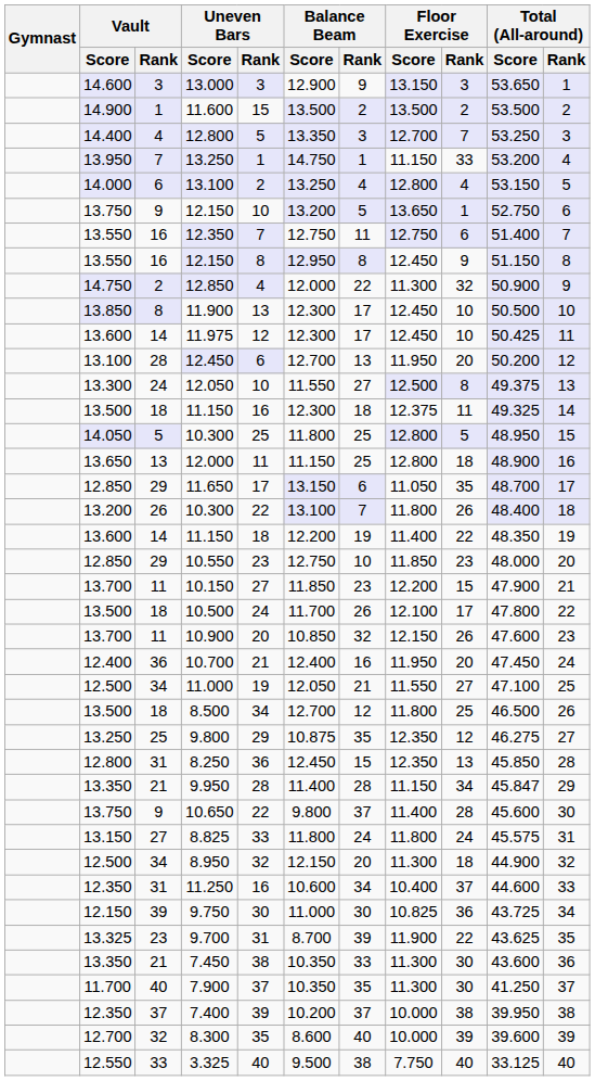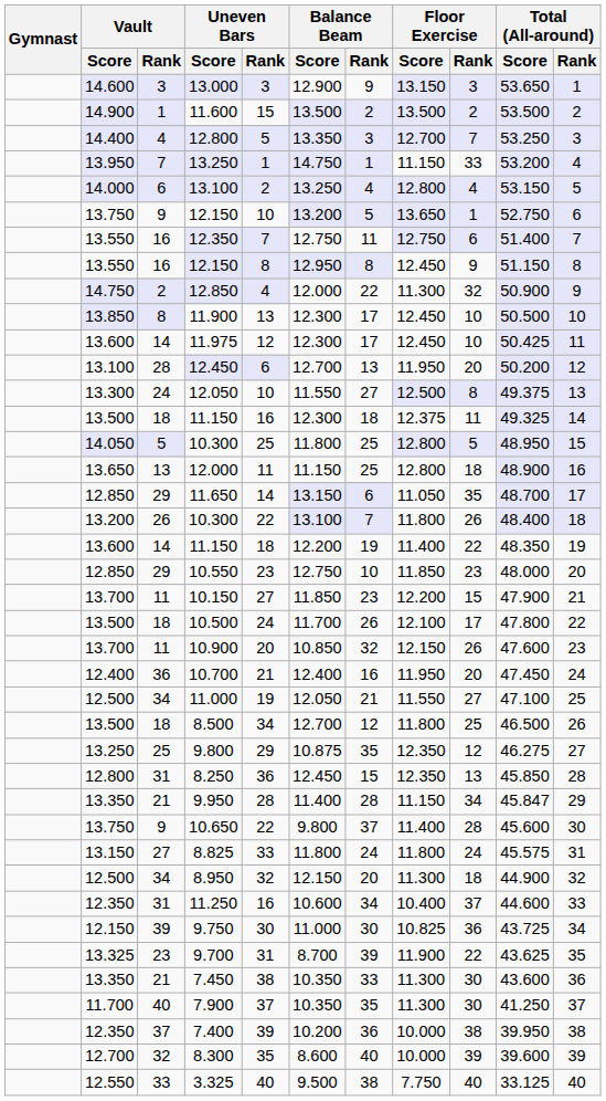 <table class="wikitable" style="text-align:center">
 <tr>
 <th rowspan=2>Gymnast</th>
 <th style="width:6em" colspan=2>Vault</th>
 <th style="width:6em" colspan=2>Uneven<br>Bars</th>
 <th style="width:6em" colspan=2>Balance<br>Beam</th>
 <th style="width:6em" colspan=2>Floor<br>Exercise</th>
 <th style="width:6em" colspan=2>Total<br>(All-around)</th>
 </tr>
 <tr>
 <th>Score</th>
 <th>Rank</th>
 <th>Score</th>
 <th>Rank</th>
 <th>Score</th>
 <th>Rank</th>
 <th>Score</th>
 <th>Rank</th>
 <th>Score</th>
 <th>Rank</th>
 </tr>
 <tr>
 <td align=left></td>
 <td bgcolor="lavender">14.600</td>
 <td bgcolor="lavender">3</td>
 <td bgcolor="lavender">13.000</td>
 <td bgcolor="lavender">3</td>
 <td>12.900</td>
 <td>9</td>
 <td bgcolor="lavender">13.150</td>
 <td bgcolor="lavender">3</td>
 <td bgcolor="lavender">53.650</td>
 <td bgcolor="lavender">1</td>
 </tr>
 <tr>
 <td align=left></td>
 <td bgcolor="lavender">14.900</td>
 <td bgcolor="lavender">1</td>
 <td>11.600</td>
 <td>15</td>
 <td bgcolor="lavender">13.500</td>
 <td bgcolor="lavender">2</td>
 <td bgcolor="lavender">13.500</td>
 <td bgcolor="lavender">2</td>
 <td bgcolor="lavender">53.500</td>
 <td bgcolor="lavender">2</td>
 </tr>
 <tr>
 <td align=left></td>
 <td bgcolor="lavender">14.400</td>
 <td bgcolor="lavender">4</td>
 <td bgcolor="lavender">12.800</td>
 <td bgcolor="lavender">5</td>
 <td bgcolor="lavender">13.350</td>
 <td bgcolor="lavender">3</td>
 <td bgcolor="lavender">12.700</td>
 <td bgcolor="lavender">7</td>
 <td bgcolor="lavender">53.250</td>
 <td bgcolor="lavender">3</td>
 </tr>
 <tr>
 <td align=left></td>
 <td bgcolor="lavender">13.950</td>
 <td bgcolor="lavender">7</td>
 <td bgcolor="lavender">13.250</td>
 <td bgcolor="lavender">1</td>
 <td bgcolor="lavender">14.750</td>
 <td bgcolor="lavender">1</td>
 <td>11.150</td>
 <td>33</td>
 <td bgcolor="lavender">53.200</td>
 <td bgcolor="lavender">4</td>
 </tr>
 <tr>
 <td align=left></td>
 <td bgcolor="lavender">14.000</td>
 <td bgcolor="lavender">6</td>
 <td bgcolor="lavender">13.100</td>
 <td bgcolor="lavender">2</td>
 <td bgcolor="lavender">13.250</td>
 <td bgcolor="lavender">4</td>
 <td bgcolor="lavender">12.800</td>
 <td bgcolor="lavender">4</td>
 <td bgcolor="lavender">53.150</td>
 <td bgcolor="lavender">5</td>
 </tr>
 <tr>
 <td align=left></td>
 <td>13.750</td>
 <td>9</td>
 <td>12.150</td>
 <td>10</td>
 <td bgcolor="lavender">13.200</td>
 <td bgcolor="lavender">5</td>
 <td bgcolor="lavender">13.650</td>
 <td bgcolor="lavender">1</td>
 <td bgcolor="lavender">52.750</td>
 <td bgcolor="lavender">6</td>
 </tr>
 <tr>
 <td align=left></td>
 <td>13.550</td>
 <td>16</td>
 <td bgcolor="lavender">12.350</td>
 <td bgcolor="lavender">7</td>
 <td>12.750</td>
 <td>11</td>
 <td bgcolor="lavender">12.750</td>
 <td bgcolor="lavender">6</td>
 <td bgcolor="lavender">51.400</td>
 <td bgcolor="lavender">7</td>
 </tr>
 <tr>
 <td align=left></td>
 <td>13.550</td>
 <td>16</td>
 <td bgcolor="lavender">12.150</td>
 <td bgcolor="lavender">8</td>
 <td bgcolor="lavender">12.950</td>
 <td bgcolor="lavender">8</td>
 <td>12.450</td>
 <td>9</td>
 <td bgcolor="lavender">51.150</td>
 <td bgcolor="lavender">8</td>
 </tr>
 <tr>
 <td align=left></td>
 <td bgcolor="lavender">14.750</td>
 <td bgcolor="lavender">2</td>
 <td bgcolor="lavender">12.850</td>
 <td bgcolor="lavender">4</td>
 <td>12.000</td>
 <td>22</td>
 <td>11.300</td>
 <td>32</td>
 <td bgcolor="lavender">50.900</td>
 <td bgcolor="lavender">9</td>
 </tr>
 <tr>
 <td align=left></td>
 <td bgcolor="lavender">13.850</td>
 <td bgcolor="lavender">8</td>
 <td>11.900</td>
 <td>13</td>
 <td>12.300</td>
 <td>17</td>
 <td>12.450</td>
 <td>10</td>
 <td bgcolor="lavender">50.500</td>
 <td bgcolor="lavender">10</td>
 </tr>
 <tr>
 <td align=left></td>
 <td>13.600</td>
 <td>14</td>
 <td>11.975</td>
 <td>12</td>
 <td>12.300</td>
 <td>17</td>
 <td>12.450</td>
 <td>10</td>
 <td bgcolor="lavender">50.425</td>
 <td bgcolor="lavender">11</td>
 </tr>
 <tr>
 <td align=left></td>
 <td>13.100</td>
 <td>28</td>
 <td bgcolor="lavender">12.450</td>
 <td bgcolor="lavender">6</td>
 <td>12.700</td>
 <td>13</td>
 <td>11.950</td>
 <td>20</td>
 <td bgcolor="lavender">50.200</td>
 <td bgcolor="lavender">12</td>
 </tr>
 <tr>
 <td align=left></td>
 <td>13.300</td>
 <td>24</td>
 <td>12.050</td>
 <td>10</td>
 <td>11.550</td>
 <td>27</td>
 <td bgcolor="lavender">12.500</td>
 <td bgcolor="lavender">8</td>
 <td bgcolor="lavender">49.375</td>
 <td bgcolor="lavender">13</td>
 </tr>
 <tr>
 <td align=left></td>
 <td>13.500</td>
 <td>18</td>
 <td>11.150</td>
 <td>16</td>
 <td>12.300</td>
 <td>18</td>
 <td>12.375</td>
 <td>11</td>
 <td bgcolor="lavender">49.325</td>
 <td bgcolor="lavender">14</td>
 </tr>
 <tr>
 <td align=left></td>
 <td bgcolor="lavender">14.050</td>
 <td bgcolor="lavender">5</td>
 <td>10.300</td>
 <td>25</td>
 <td>11.800</td>
 <td>25</td>
 <td bgcolor="lavender">12.800</td>
 <td bgcolor="lavender">5</td>
 <td bgcolor="lavender">48.950</td>
 <td bgcolor="lavender">15</td>
 </tr>
 <tr>
 <td align=left></td>
 <td>13.650</td>
 <td>13</td>
 <td>12.000</td>
 <td>11</td>
 <td>11.150</td>
 <td>25</td>
 <td>12.800</td>
 <td>18</td>
 <td bgcolor="lavender">48.900</td>
 <td bgcolor="lavender">16</td>
 </tr>
 <tr>
 <td align=left></td>
 <td>12.850</td>
 <td>29</td>
 <td>11.650</td>
-<td>17</td>
+<td>14</td>
 <td bgcolor="lavender">13.150</td>
 <td bgcolor="lavender">6</td>
 <td>11.050</td>
 <td>35</td>
 <td bgcolor="lavender">48.700</td>
 <td bgcolor="lavender">17</td>
 </tr>
 <tr>
 <td align=left></td>
 <td>13.200</td>
 <td>26</td>
 <td>10.300</td>
 <td>22</td>
 <td bgcolor="lavender">13.100</td>
 <td bgcolor="lavender">7</td>
 <td>11.800</td>
 <td>26</td>
 <td bgcolor="lavender">48.400</td>
 <td bgcolor="lavender">18</td>
 </tr>
 <tr>
 <td align=left></td>
 <td>13.600</td>
 <td>14</td>
 <td>11.150</td>
 <td>18</td>
 <td>12.200</td>
 <td>19</td>
 <td>11.400</td>
 <td>22</td>
 <td>48.350</td>
 <td>19</td>
 </tr>
 <tr>
 <td align=left></td>
 <td>12.850</td>
 <td>29</td>
 <td>10.550</td>
 <td>23</td>
 <td>12.750</td>
 <td>10</td>
 <td>11.850</td>
 <td>23</td>
 <td>48.000</td>
 <td>20</td>
 </tr>
 <tr>
 <td align=left></td>
 <td>13.700</td>
 <td>11</td>
 <td>10.150</td>
 <td>27</td>
 <td>11.850</td>
 <td>23</td>
 <td>12.200</td>
 <td>15</td>
 <td>47.900</td>
 <td>21</td>
 </tr>
 <tr>
 <td align=left></td>
 <td>13.500</td>
 <td>18</td>
 <td>10.500</td>
 <td>24</td>
 <td>11.700</td>
 <td>26</td>
 <td>12.100</td>
 <td>17</td>
 <td>47.800</td>
 <td>22</td>
 </tr>
 <tr>
 <td align=left></td>
 <td>13.700</td>
 <td>11</td>
 <td>10.900</td>
 <td>20</td>
 <td>10.850</td>
 <td>32</td>
 <td>12.150</td>
 <td>26</td>
 <td>47.600</td>
 <td>23</td>
 </tr>
 <tr>
 <td align=left></td>
 <td>12.400</td>
 <td>36</td>
 <td>10.700</td>
 <td>21</td>
 <td>12.400</td>
 <td>16</td>
 <td>11.950</td>
 <td>20</td>
 <td>47.450</td>
 <td>24</td>
 </tr>
 <tr>
 <td align=left></td>
 <td>12.500</td>
 <td>34</td>
 <td>11.000</td>
 <td>19</td>
 <td>12.050</td>
 <td>21</td>
 <td>11.550</td>
 <td>27</td>
 <td>47.100</td>
 <td>25</td>
 </tr>
 <tr>
 <td align=left></td>
 <td>13.500</td>
 <td>18</td>
 <td>8.500</td>
 <td>34</td>
 <td>12.700</td>
 <td>12</td>
 <td>11.800</td>
 <td>25</td>
 <td>46.500</td>
 <td>26</td>
 </tr>
 <tr>
 <td align=left></td>
 <td>13.250</td>
 <td>25</td>
 <td>9.800</td>
 <td>29</td>
 <td>10.875</td>
 <td>35</td>
 <td>12.350</td>
 <td>12</td>
 <td>46.275</td>
 <td>27</td>
 </tr>
 <tr>
 <td align=left></td>
 <td>12.800</td>
 <td>31</td>
 <td>8.250</td>
 <td>36</td>
 <td>12.450</td>
 <td>15</td>
 <td>12.350</td>
 <td>13</td>
 <td>45.850</td>
 <td>28</td>
 </tr>
 <tr>
 <td align=left></td>
 <td>13.350</td>
 <td>21</td>
 <td>9.950</td>
 <td>28</td>
 <td>11.400</td>
 <td>28</td>
 <td>11.150</td>
 <td>34</td>
 <td>45.847</td>
 <td>29</td>
 </tr>
 <tr>
 <td align=left></td>
 <td>13.750</td>
 <td>9</td>
 <td>10.650</td>
 <td>22</td>
 <td>9.800</td>
 <td>37</td>
 <td>11.400</td>
 <td>28</td>
 <td>45.600</td>
 <td>30</td>
 </tr>
 <tr>
 <td align=left></td>
 <td>13.150</td>
 <td>27</td>
 <td>8.825</td>
 <td>33</td>
 <td>11.800</td>
 <td>24</td>
 <td>11.800</td>
 <td>24</td>
 <td>45.575</td>
 <td>31</td>
 </tr>
 <tr>
 <td align=left></td>
 <td>12.500</td>
 <td>34</td>
 <td>8.950</td>
 <td>32</td>
 <td>12.150</td>
 <td>20</td>
 <td>11.300</td>
 <td>18</td>
 <td>44.900</td>
 <td>32</td>
 </tr>
 <tr>
 <td align=left></td>
 <td>12.350</td>
 <td>31</td>
 <td>11.250</td>
 <td>16</td>
 <td>10.600</td>
 <td>34</td>
 <td>10.400</td>
 <td>37</td>
 <td>44.600</td>
 <td>33</td>
 </tr>
 <tr>
 <td align=left></td>
 <td>12.150</td>
 <td>39</td>
 <td>9.750</td>
 <td>30</td>
 <td>11.000</td>
 <td>30</td>
 <td>10.825</td>
 <td>36</td>
 <td>43.725</td>
 <td>34</td>
 </tr>
 <tr>
 <td align=left></td>
 <td>13.325</td>
 <td>23</td>
 <td>9.700</td>
 <td>31</td>
 <td>8.700</td>
 <td>39</td>
 <td>11.900</td>
 <td>22</td>
 <td>43.625</td>
 <td>35</td>
 </tr>
 <tr>
 <td align=left></td>
 <td>13.350</td>
 <td>21</td>
 <td>7.450</td>
 <td>38</td>
 <td>10.350</td>
 <td>33</td>
 <td>11.300</td>
 <td>30</td>
 <td>43.600</td>
 <td>36</td>
 </tr>
 <tr>
 <td align=left></td>
 <td>11.700</td>
 <td>40</td>
 <td>7.900</td>
 <td>37</td>
 <td>10.350</td>
 <td>35</td>
 <td>11.300</td>
 <td>30</td>
 <td>41.250</td>
 <td>37</td>
 </tr>
 <tr>
 <td align=left></td>
 <td>12.350</td>
 <td>37</td>
 <td>7.400</td>
 <td>39</td>
 <td>10.200</td>
-<td>37</td>
+<td>36</td>
 <td>10.000</td>
 <td>38</td>
 <td>39.950</td>
 <td>38</td>
 </tr>
 <tr>
 <td align=left></td>
 <td>12.700</td>
 <td>32</td>
 <td>8.300</td>
 <td>35</td>
 <td>8.600</td>
 <td>40</td>
 <td>10.000</td>
 <td>39</td>
 <td>39.600</td>
 <td>39</td>
 </tr>
 <tr>
 <td align=left></td>
 <td>12.550</td>
 <td>33</td>
 <td>3.325</td>
 <td>40</td>
 <td>9.500</td>
 <td>38</td>
 <td>7.750</td>
 <td>40</td>
 <td>33.125</td>
 <td>40</td>
 </tr>
 </table>
